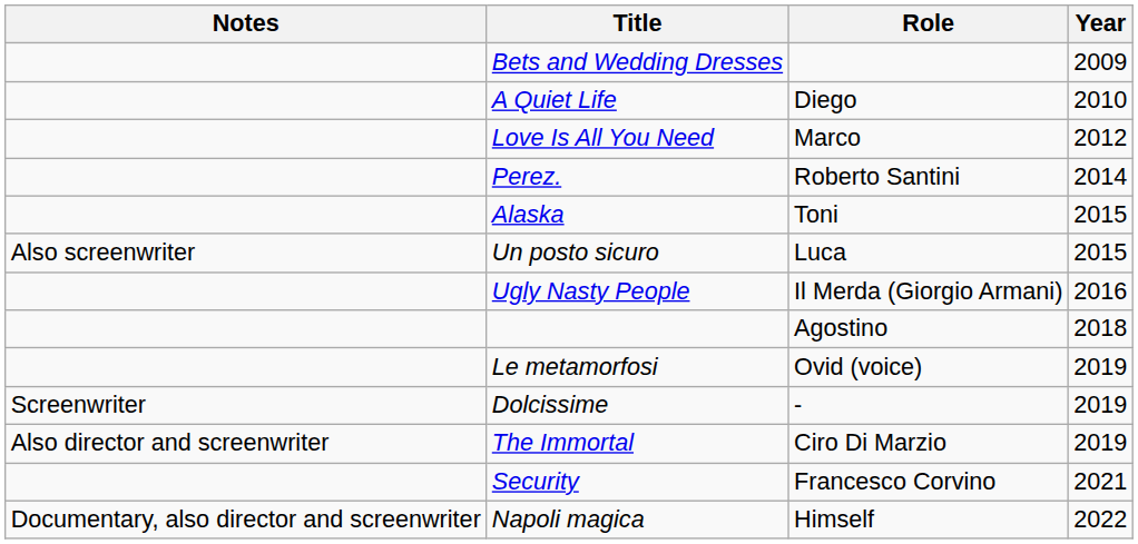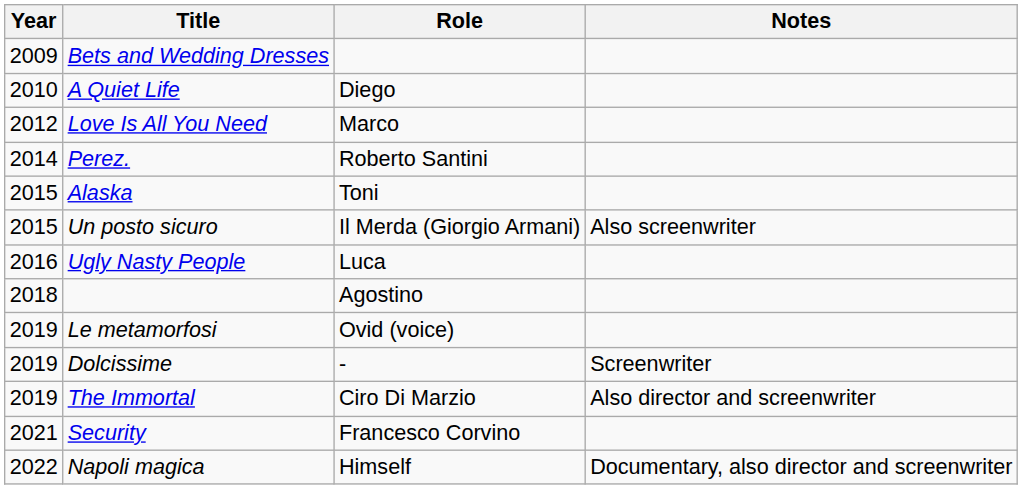 <table class=wikitable sortable>
 <tr>
-<th class=unsortable>Notes</th>
+<th>Year</th>
 <th>Title</th>
 <th>Role</th>
-<th>Year</th>
+<th class=unsortable>Notes</th>
 </tr>
 <tr>
-<td></td>
+<td>2009</td>
 <td><em><a href='#'>Bets and Wedding Dresses</a></em></td>
 <td></td>
-<td>2009</td>
+<td></td>
 </tr>
 <tr>
-<td></td>
+<td>2010</td>
 <td><em><a href='#'>A Quiet Life</a></em></td>
 <td>Diego</td>
-<td>2010</td>
+<td></td>
 </tr>
 <tr>
-<td></td>
+<td>2012</td>
 <td><em><a href='#'>Love Is All You Need</a></em></td>
 <td>Marco</td>
-<td>2012</td>
+<td></td>
 </tr>
 <tr>
-<td></td>
+<td>2014</td>
 <td><em><a href='#'>Perez.</a></em></td>
 <td>Roberto Santini</td>
-<td>2014</td>
+<td></td>
 </tr>
 <tr>
-<td></td>
+<td>2015</td>
 <td><em><a href='#'>Alaska</a></em></td>
 <td>Toni</td>
-<td>2015</td>
+<td></td>
 </tr>
 <tr>
+<td>2015</td>
+<td><em>Un posto sicuro</em></td>
+<td>Il Merda (Giorgio Armani)</td>
 <td>Also screenwriter</td>
-<td><em>Un posto sicuro</em></td>
-<td>Luca</td>
-<td>2015</td>
 </tr>
 <tr>
+<td>2016</td>
+<td><em><a href='#'>Ugly Nasty People</a></em></td>
+<td>Luca</td>
 <td></td>
-<td><em><a href='#'>Ugly Nasty People</a></em></td>
-<td>Il Merda (Giorgio Armani)</td>
-<td>2016</td>
 </tr>
 <tr>
-<td></td>
+<td>2018</td>
 <td><em></em></td>
 <td>Agostino</td>
-<td>2018</td>
+<td></td>
 </tr>
 <tr>
-<td></td>
+<td>2019</td>
 <td><em>Le metamorfosi</em></td>
 <td>Ovid (voice)</td>
-<td>2019</td>
+<td></td>
 </tr>
 <tr>
-<td>Screenwriter</td>
+<td>2019</td>
 <td><em>Dolcissime</em></td>
 <td>-</td>
-<td>2019</td>
+<td>Screenwriter</td>
 </tr>
 <tr>
-<td>Also director and screenwriter</td>
+<td>2019</td>
 <td><em><a href='#'>The Immortal</a></em></td>
 <td>Ciro Di Marzio</td>
-<td>2019</td>
+<td>Also director and screenwriter</td>
 </tr>
 <tr>
-<td></td>
+<td>2021</td>
 <td><em><a href='#'>Security</a></em></td>
 <td>Francesco Corvino</td>
-<td>2021</td>
+<td></td>
 </tr>
 <tr>
-<td>Documentary, also director and screenwriter</td>
+<td>2022</td>
 <td><em>Napoli magica</em></td>
 <td>Himself</td>
-<td>2022</td>
+<td>Documentary, also director and screenwriter</td>
 </tr>
 </table>
